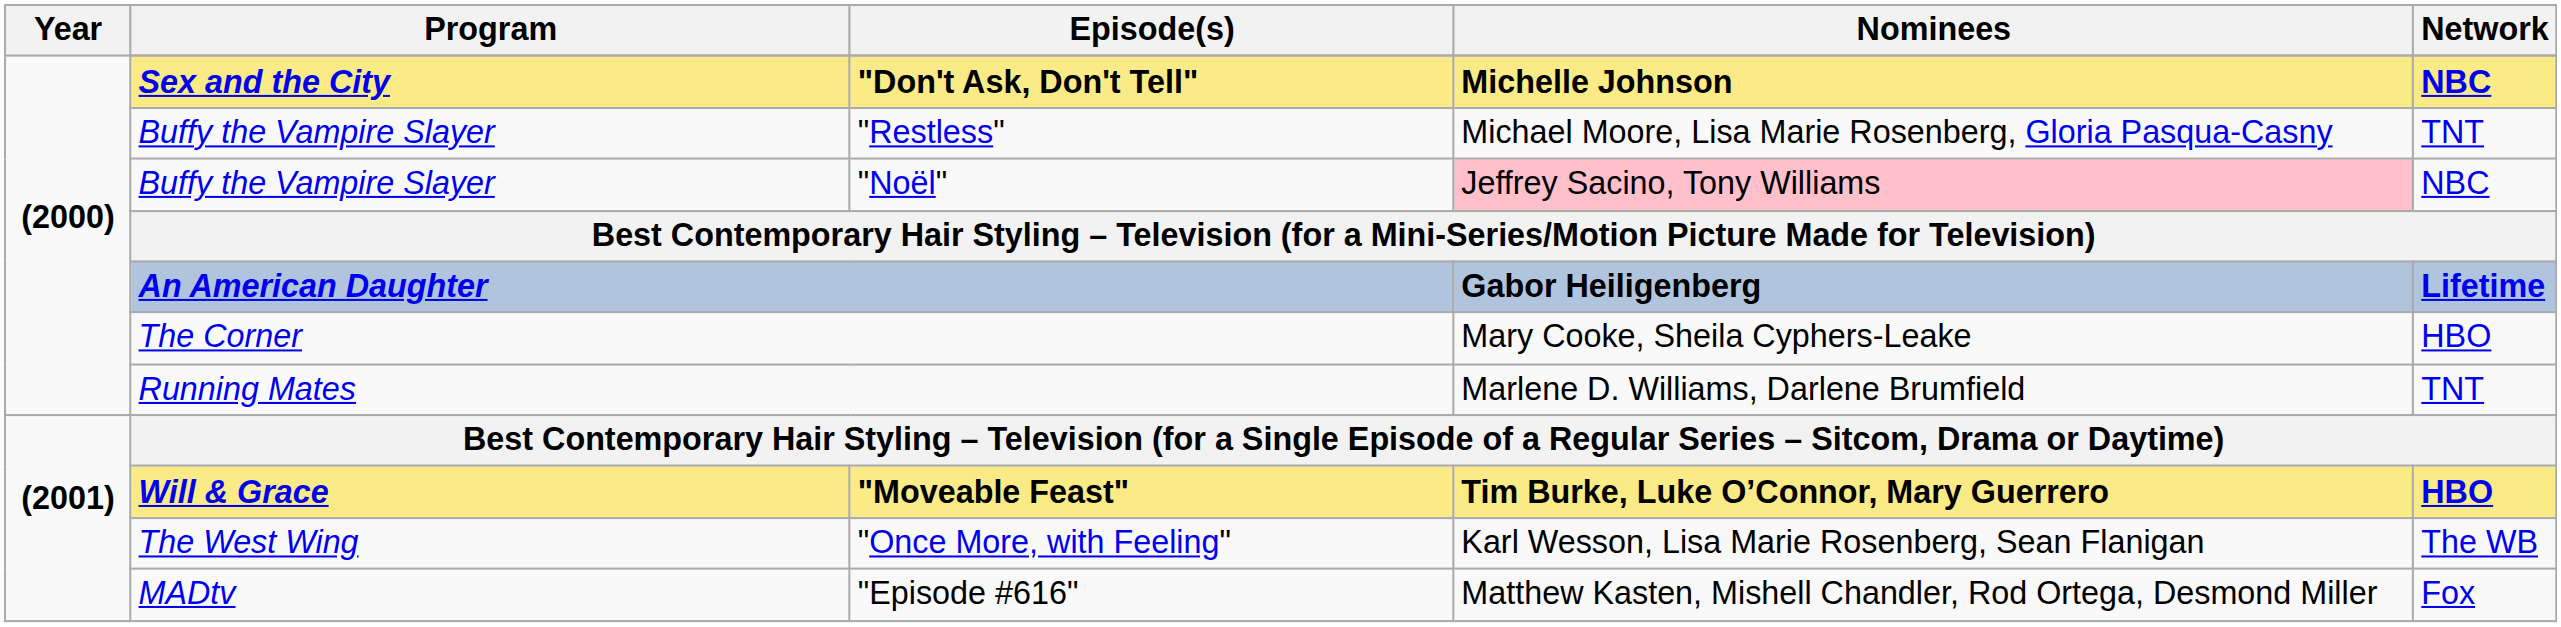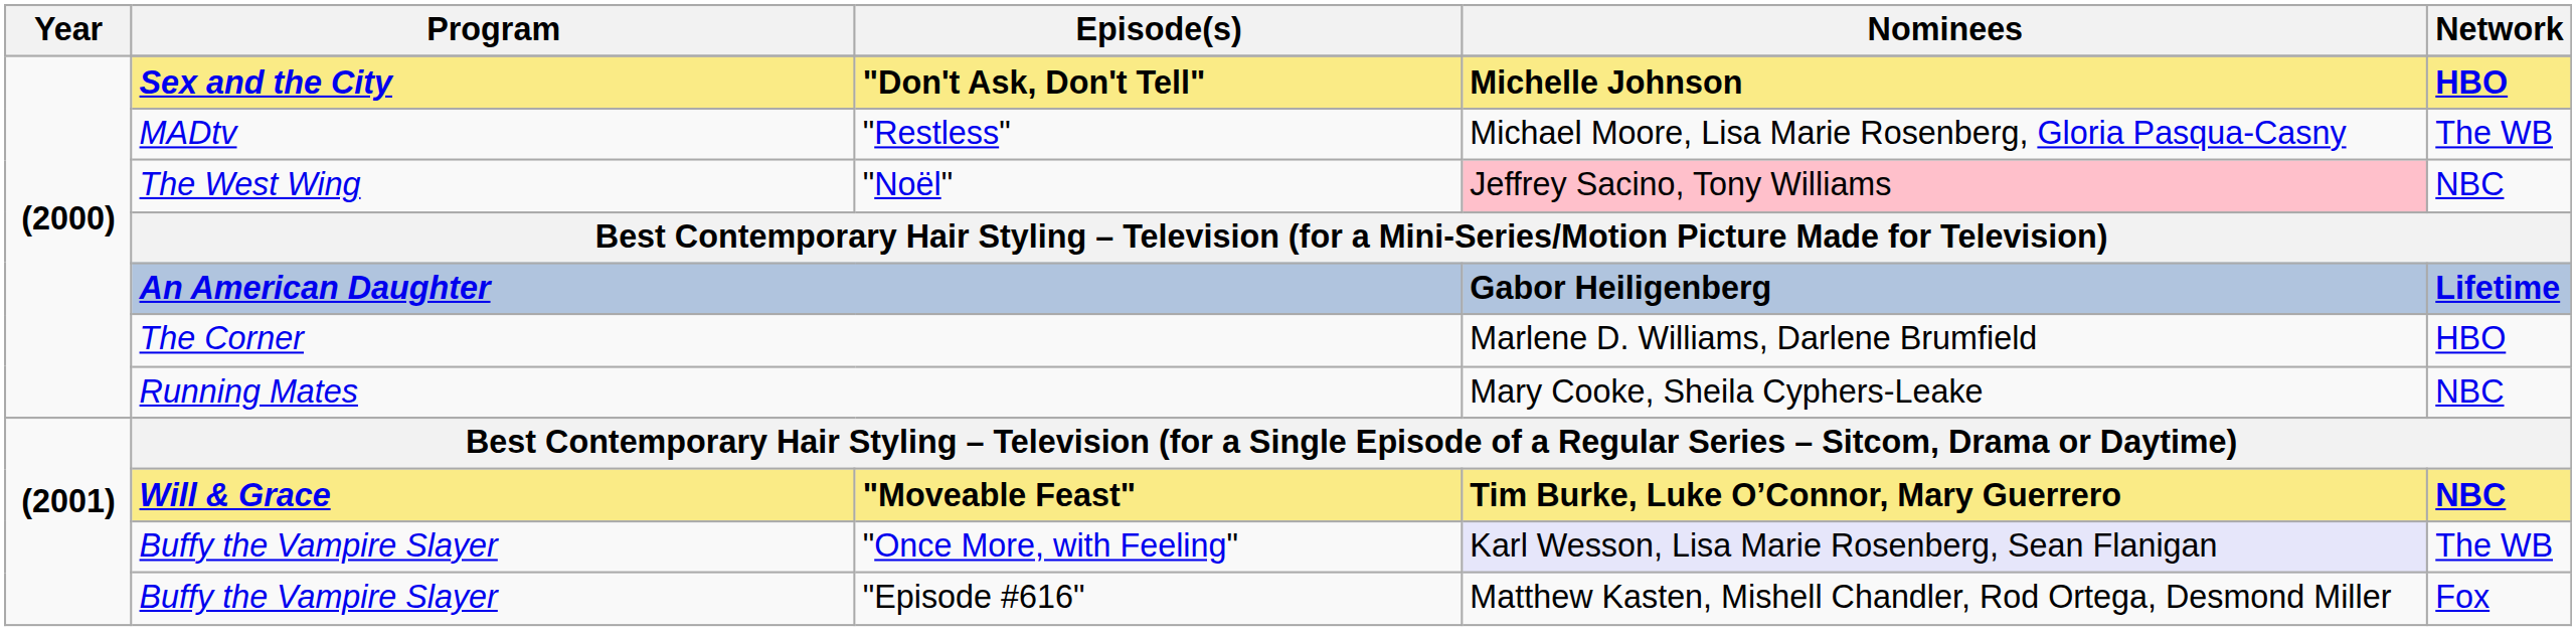 <table class="wikitable" style="width:100%">
 <tr bgcolor="#bebebe">
 <th width="5%">Year</th>
 <th width="30%">Program</th>
 <th width="25%">Episode(s)</th>
 <th width="40%">Nominees</th>
 <th width="5%">Network</th>
 </tr>
 <tr>
 <td rowspan=8 style="text-align:center"><strong>(2000)</strong><br> <br></td>
 </tr>
 <tr style="background:#FAEB86">
 <td><strong><em><a href='#'>Sex and the City</a></em></strong></td>
 <td><strong>"Don't Ask, Don't Tell"</strong></td>
 <td><strong>Michelle Johnson</strong></td>
-<td><strong><a href='#'>NBC</a></strong></td>
+<td><strong><a href='#'>HBO</a></strong></td>
 </tr>
 <tr>
-<td><em><a href='#'>Buffy the Vampire Slayer</a></em></td>
+<td><em><a href='#'>MADtv</a></em></td>
 <td>"<a href='#'>Restless</a>"</td>
 <td>Michael Moore, Lisa Marie Rosenberg, <a href='#'>Gloria Pasqua-Casny</a></td>
-<td><a href='#'>TNT</a></td>
+<td><a href='#'>The WB</a></td>
 </tr>
 <tr>
-<td><em><a href='#'>Buffy the Vampire Slayer</a></em></td>
+<td><em><a href='#'>The West Wing</a></em></td>
 <td>"<a href='#'>Noël</a>"</td>
 <td style="background: pink;">Jeffrey Sacino, Tony Williams</td>
 <td><a href='#'>NBC</a></td>
 </tr>
 <tr>
 <th colspan="4">Best Contemporary Hair Styling – Television (for a Mini-Series/Motion Picture Made for Television)</th>
 </tr>
 <tr style="background:#B0C4DE;">
 <td colspan="2"><strong><em><a href='#'>An American Daughter</a></em></strong></td>
 <td><strong>Gabor Heiligenberg</strong></td>
 <td><strong><a href='#'>Lifetime</a></strong></td>
 </tr>
 <tr>
 <td colspan="2"><em><a href='#'>The Corner</a></em></td>
-<td>Mary Cooke, Sheila Cyphers-Leake</td>
+<td>Marlene D. Williams, Darlene Brumfield</td>
 <td><a href='#'>HBO</a></td>
 </tr>
 <tr>
 <td colspan="2"><em><a href='#'>Running Mates</a></em></td>
-<td>Marlene D. Williams, Darlene Brumfield</td>
-<td><a href='#'>TNT</a></td>
+<td>Mary Cooke, Sheila Cyphers-Leake</td>
+<td><a href='#'>NBC</a></td>
 </tr>
 <tr>
 <td rowspan=4 style="text-align:center"><strong>(2001)</strong><br> <br></td>
 <th colspan="4">Best Contemporary Hair Styling – Television (for a Single Episode of a Regular Series – Sitcom, Drama or Daytime)</th>
 </tr>
 <tr style="background:#FAEB86">
 <td><strong><em><a href='#'>Will & Grace</a></em></strong></td>
 <td><strong>"Moveable Feast"</strong></td>
 <td><strong>Tim Burke, Luke O’Connor, Mary Guerrero</strong></td>
-<td><strong><a href='#'>HBO</a></strong></td>
+<td><strong><a href='#'>NBC</a></strong></td>
 </tr>
 <tr>
-<td><em><a href='#'>The West Wing</a></em></td>
+<td><em><a href='#'>Buffy the Vampire Slayer</a></em></td>
 <td>"<a href='#'>Once More, with Feeling</a>"</td>
-<td>Karl Wesson, Lisa Marie Rosenberg, Sean Flanigan</td>
+<td style="background: lavender;">Karl Wesson, Lisa Marie Rosenberg, Sean Flanigan</td>
 <td><a href='#'>The WB</a></td>
 </tr>
 <tr>
-<td><em><a href='#'>MADtv</a></em></td>
+<td><em><a href='#'>Buffy the Vampire Slayer</a></em></td>
 <td>"Episode #616"</td>
 <td>Matthew Kasten, Mishell Chandler, Rod Ortega, Desmond Miller</td>
 <td><a href='#'>Fox</a></td>
 </tr>
 </table>
